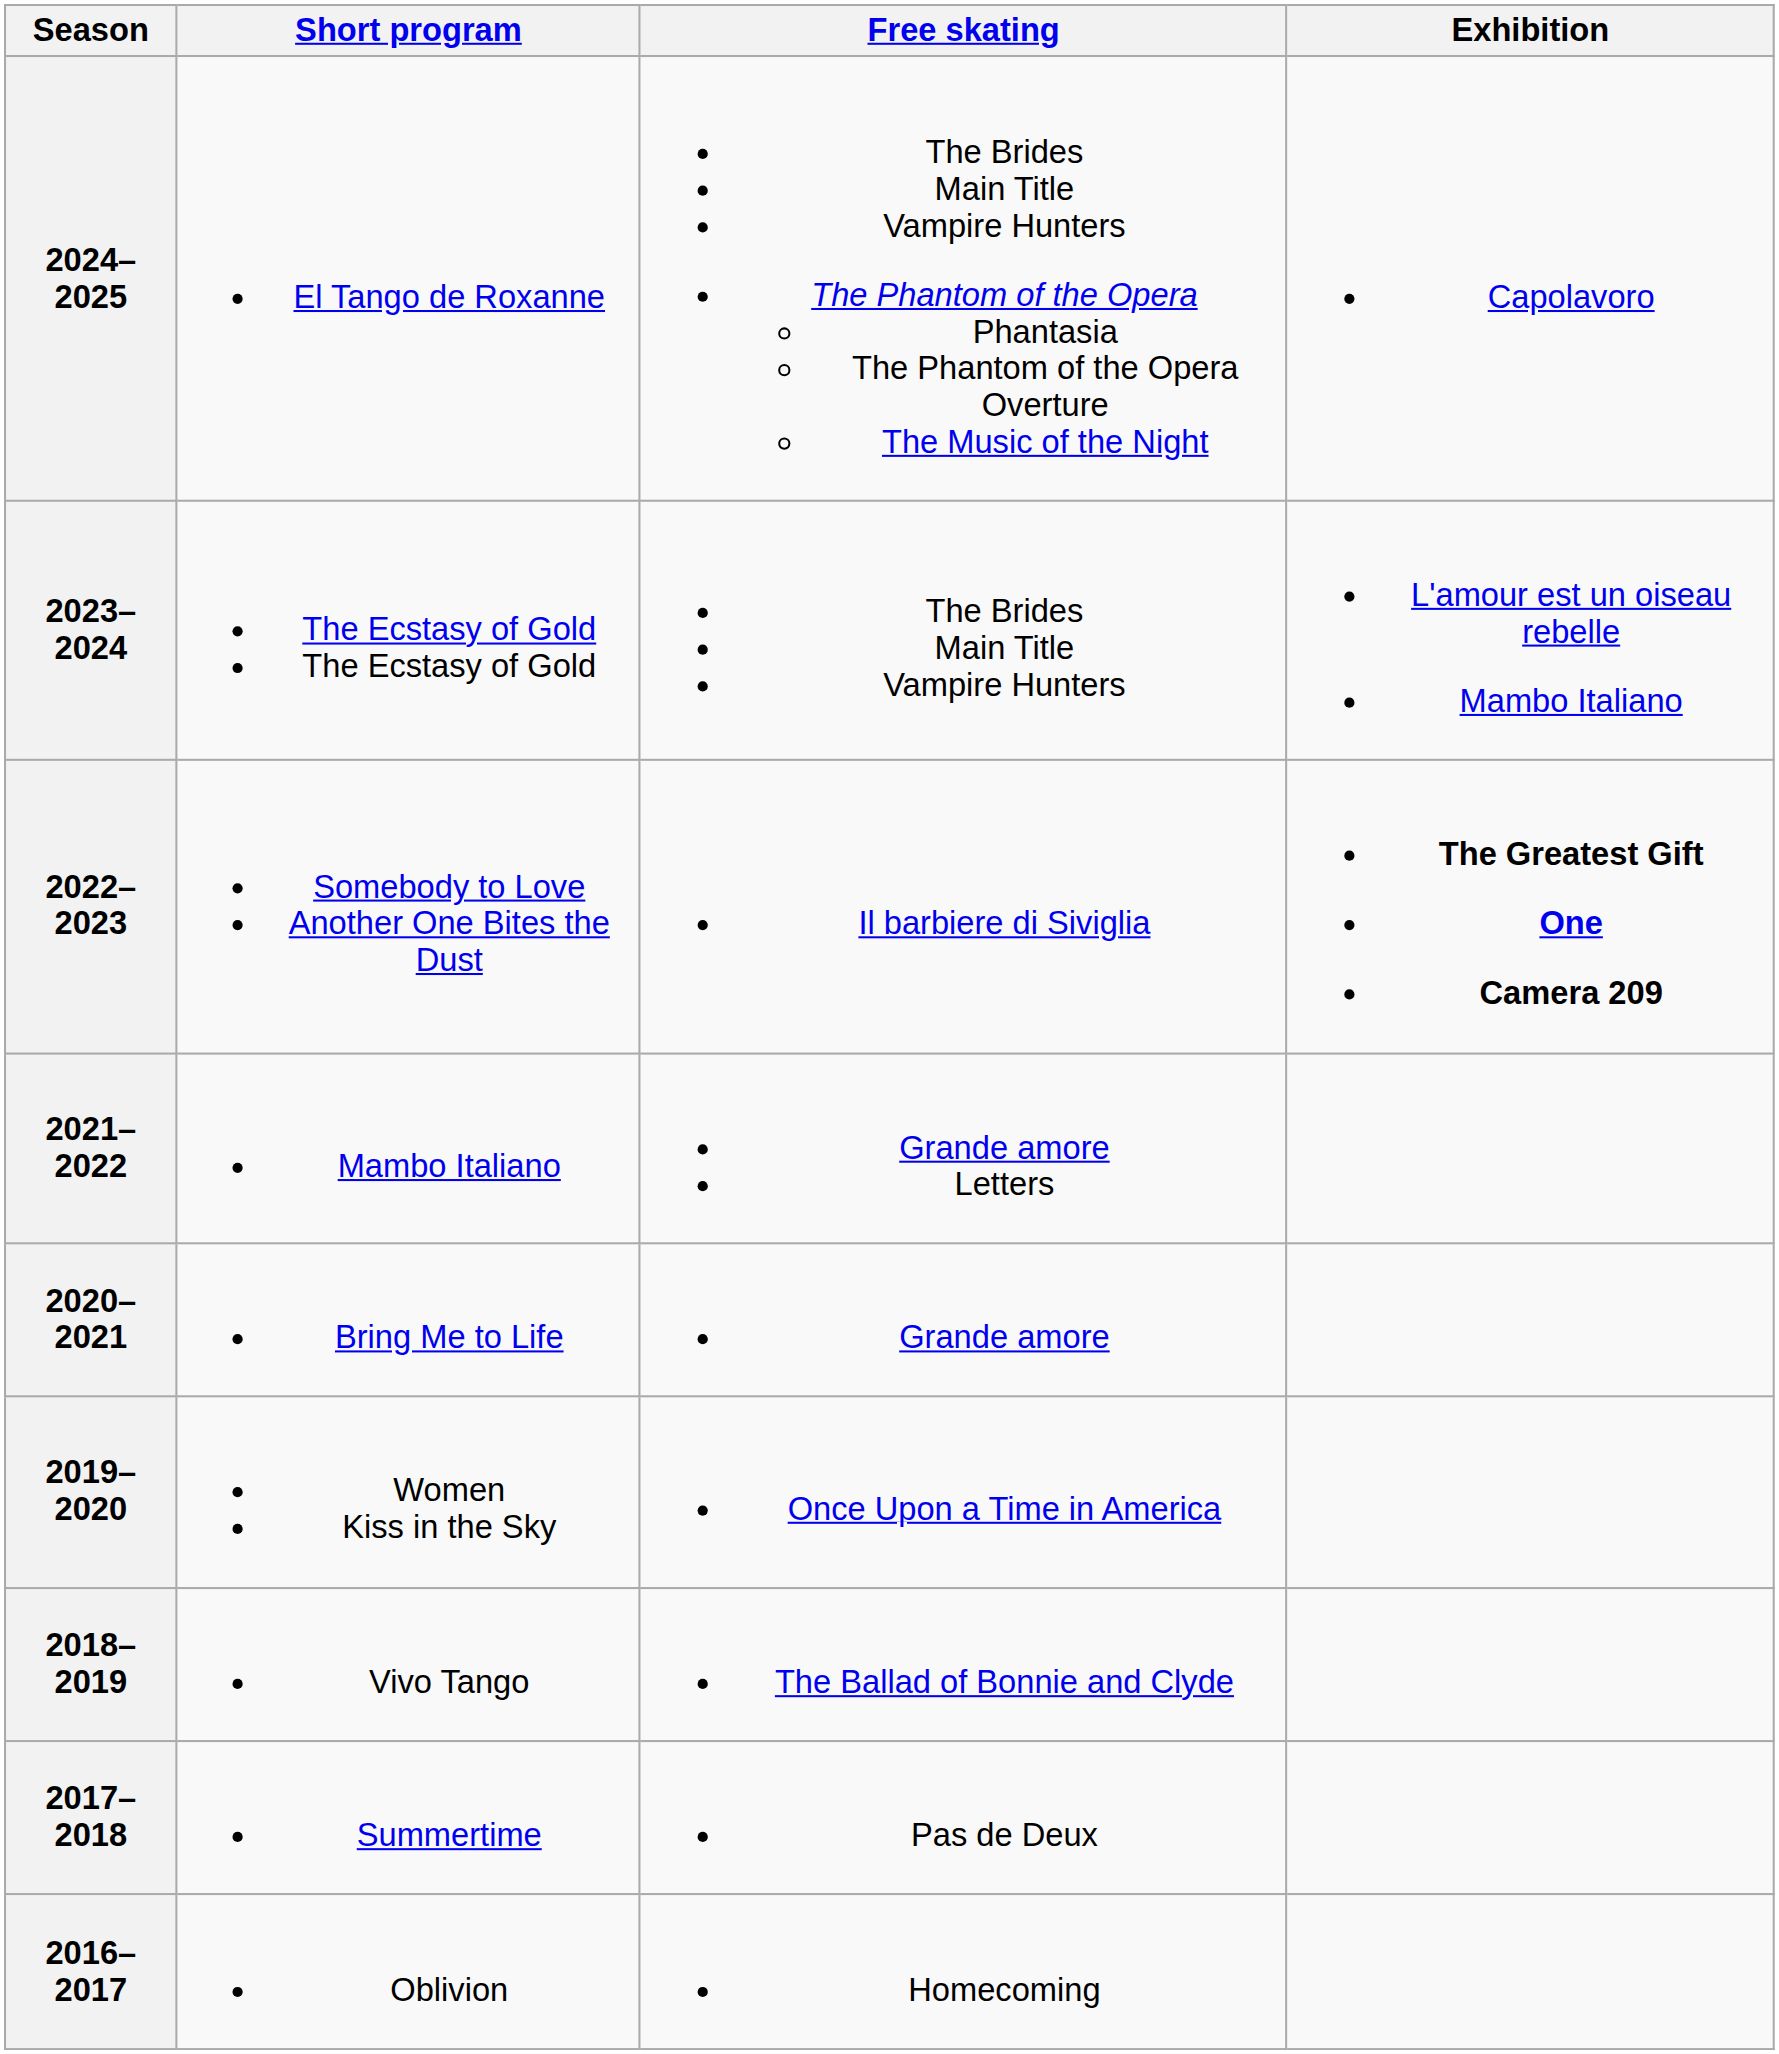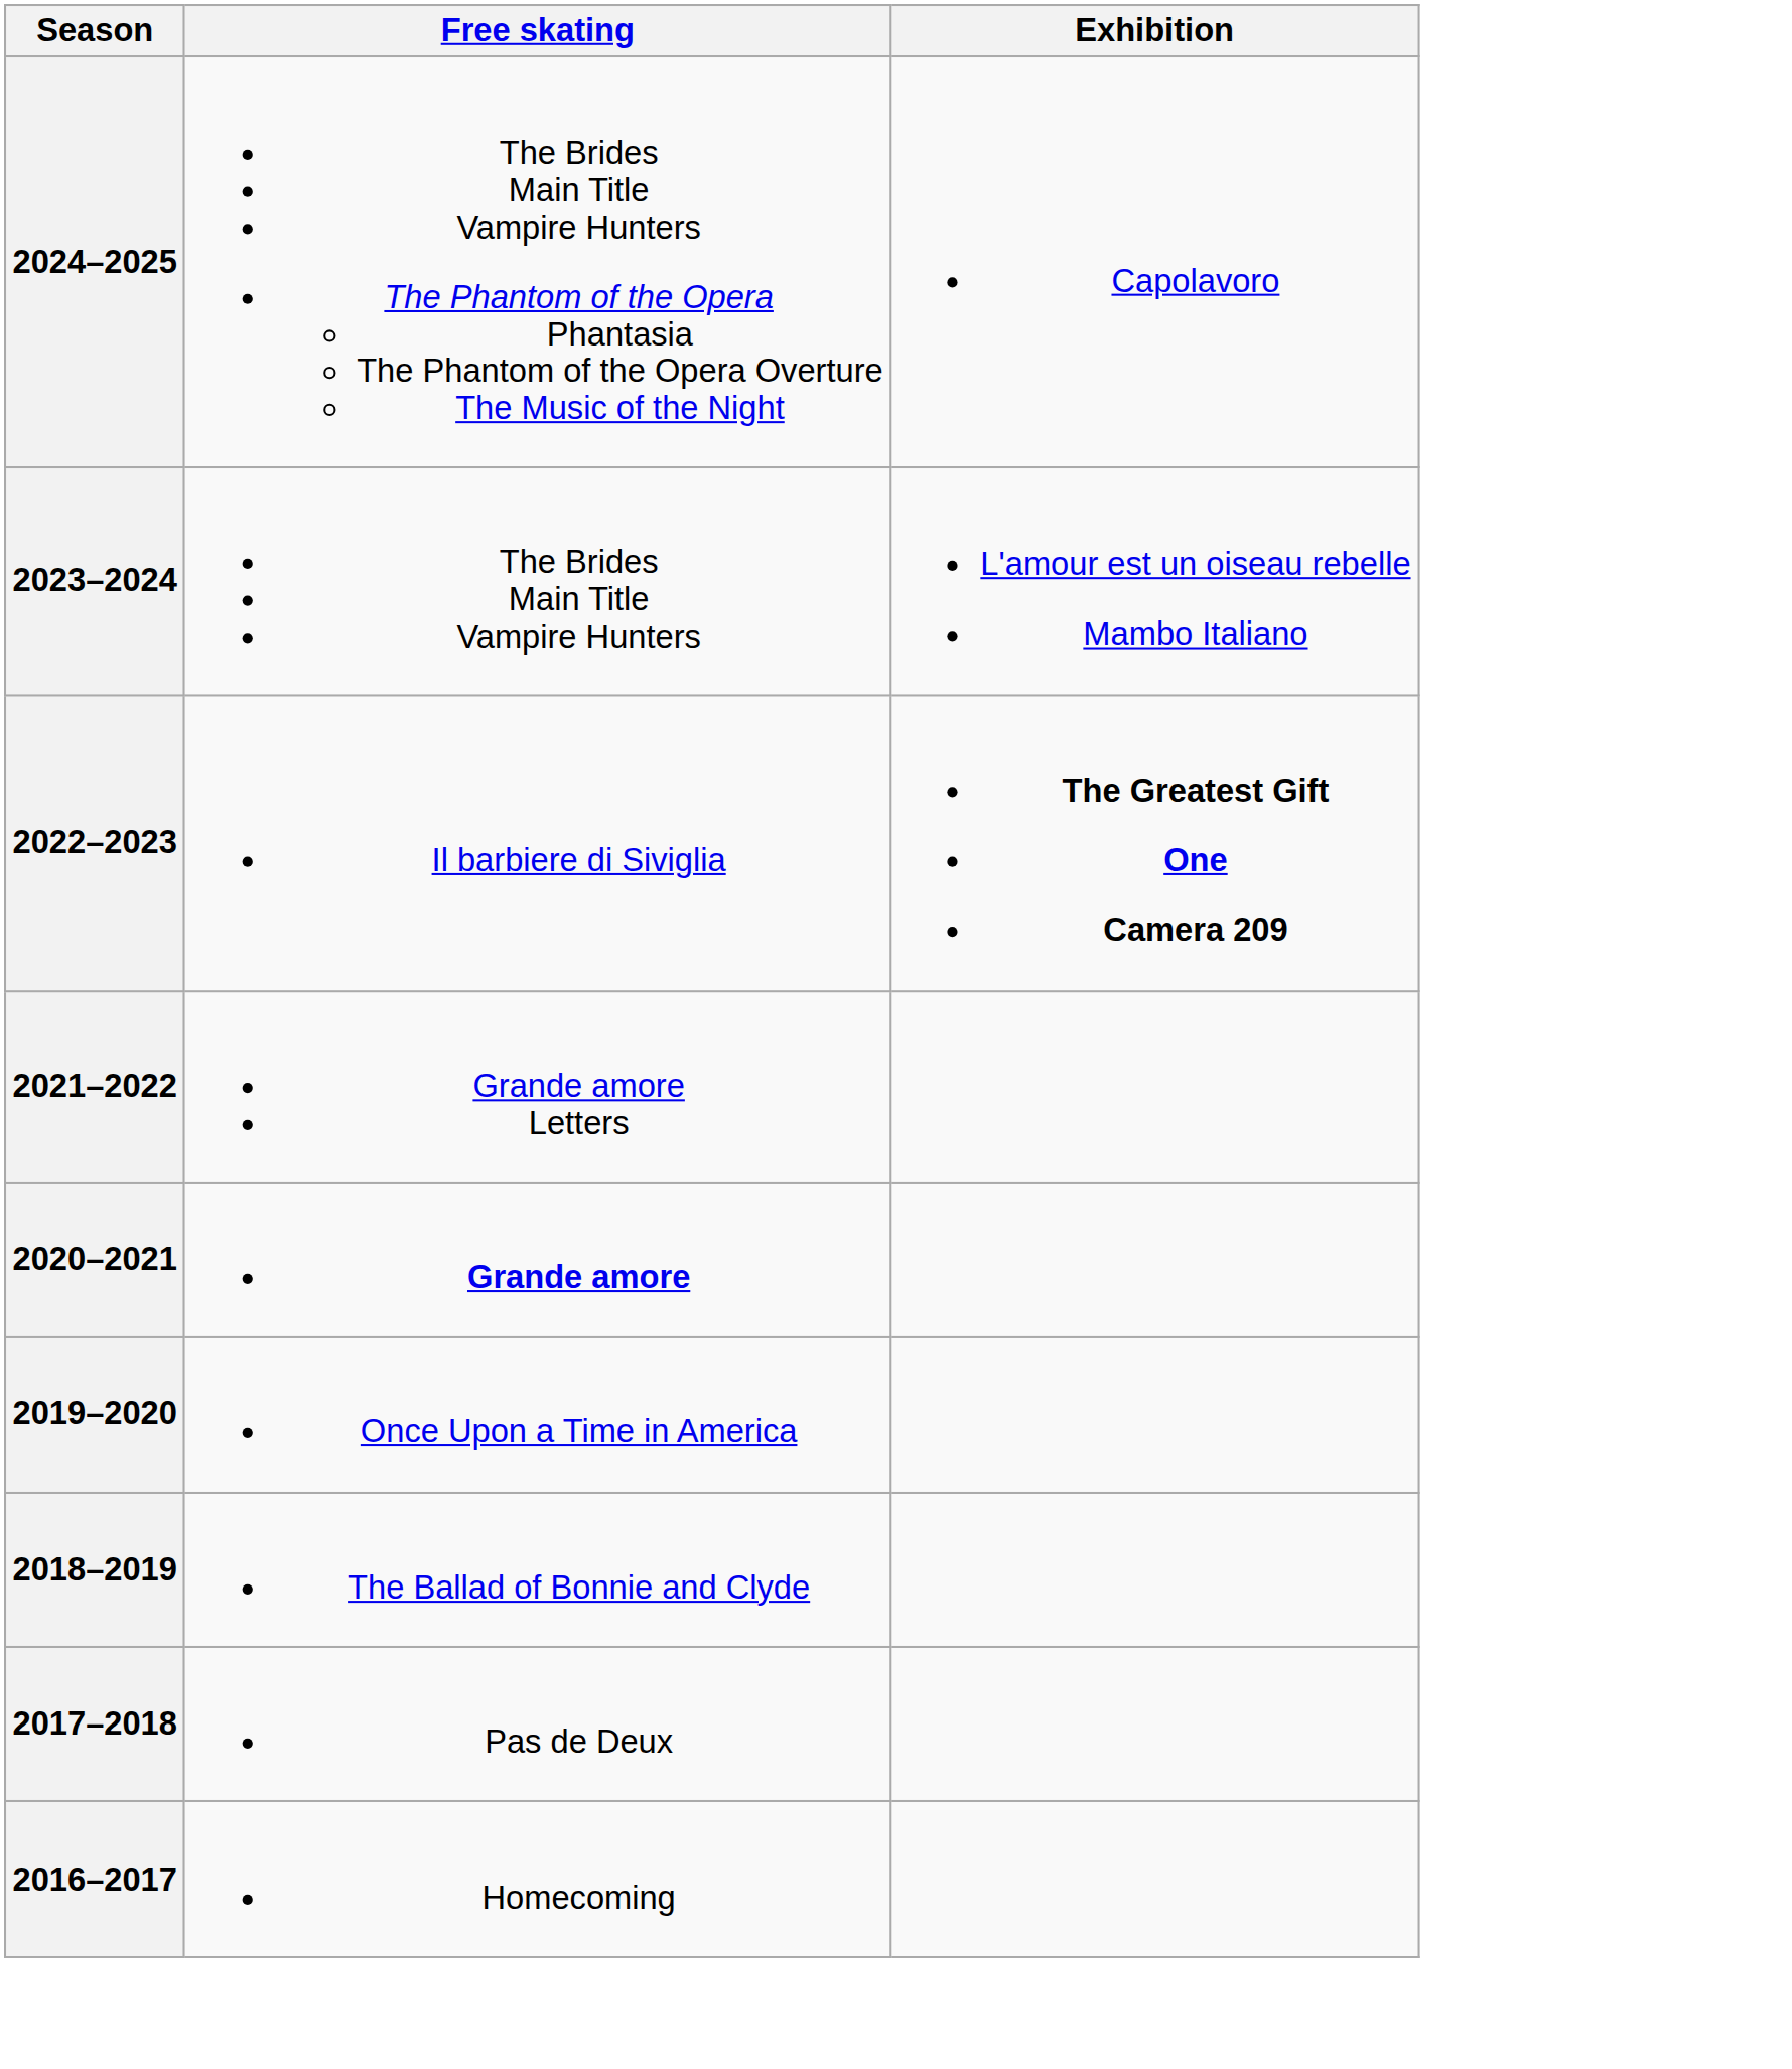 <table class=wikitable style=text-align:center>
 <tr>
 <th>Season</th>
-<th><a href='#'>Short program</a></th>
 <th><a href='#'>Free skating</a></th>
 <th>Exhibition</th>
 </tr>
 <tr>
 <th>2024–2025 <br> </th>
-<td><br><ul><li><a href='#'>El Tango de Roxanne</a> <br> </li></ul></td>
 <td><br><ul><li>The Brides <br> </li><li>Main Title <br> </li><li>Vampire Hunters <br> </li></ul><ul><li><em><a href='#'>The Phantom of the Opera</a></em><ul><li>Phantasia <br> </li><li>The Phantom of the Opera Overture <br> </li><li><a href='#'>The Music of the Night</a> <br> </li></ul></li></ul></td>
 <td><br><ul><li><a href='#'>Capolavoro</a> <br> </li></ul></td>
 </tr>
 <tr>
 <th>2023–2024 <br> </th>
-<td><br><ul><li><a href='#'>The Ecstasy of Gold</a> <br> </li><li>The Ecstasy of Gold <br> </li></ul></td>
 <td><br><ul><li>The Brides <br> </li><li>Main Title <br> </li><li>Vampire Hunters <br> </li></ul></td>
 <td><br><ul><li><a href='#'>L'amour est un oiseau rebelle</a> <br> </li></ul><ul><li><a href='#'>Mambo Italiano</a> <br></li></ul></td>
 </tr>
 <tr>
 <th>2022–2023 <br> </th>
-<td><br><ul><li><a href='#'>Somebody to Love</a></li><li><a href='#'>Another One Bites the Dust</a> <br> </li></ul></td>
 <td><br><ul><li><a href='#'>Il barbiere di Siviglia</a> <br></li></ul></td>
 <td><strong><br><ul><li>The Greatest Gift <br></li></ul><ul><li><a href='#'>One</a> <br></li></ul><ul><li>Camera 209 <br></li></ul></strong></td>
 </tr>
 <tr>
 <th>2021–2022 <br> </th>
-<td><br><ul><li><a href='#'>Mambo Italiano</a> <br></li></ul></td>
 <td><br><ul><li><a href='#'>Grande amore</a> <br></li><li>Letters <br> </li></ul></td>
 <td></td>
 </tr>
 <tr>
 <th>2020–2021 <br> </th>
-<td><br><ul><li><a href='#'>Bring Me to Life</a> <br></li></ul></td>
-<td><br><ul><li><a href='#'>Grande amore</a> <br></li></ul></td>
+<td><strong><br><ul><li><a href='#'>Grande amore</a> <br></li></ul></strong></td>
 <td></td>
 </tr>
 <tr>
 <th>2019–2020 <br> </th>
-<td><br><ul><li>Women <br></li><li>Kiss in the Sky <br> </li></ul></td>
 <td><br><ul><li><a href='#'>Once Upon a Time in America</a> <br></li></ul></td>
 <td></td>
 </tr>
 <tr>
 <th>2018–2019 <br> </th>
-<td><br><ul><li>Vivo Tango <br></li></ul></td>
 <td><br><ul><li><a href='#'>The Ballad of Bonnie and Clyde</a> <br></li></ul></td>
 <td></td>
 </tr>
 <tr>
 <th>2017–2018</th>
-<td><br><ul><li><a href='#'>Summertime</a> <br></li></ul></td>
 <td><br><ul><li>Pas de Deux <br></li></ul></td>
 <td></td>
 </tr>
 <tr>
 <th>2016–2017 <br> </th>
-<td><br><ul><li>Oblivion <br></li></ul></td>
 <td><br><ul><li>Homecoming <br></li></ul></td>
 <td></td>
 </tr>
 </table>
